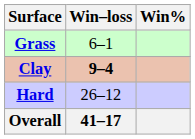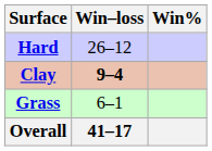 <table class="sortable wikitable">
 <tr>
 <th>Surface</th>
 <th>Win–loss</th>
 <th>Win%</th>
 </tr>
-<tr bgcolor=CCFFCC>
-<td align=center><strong><a href='#'>Grass</a></strong></td>
-<td align=center>6–1</td>
+<tr bgcolor=CCCCFF>
+<td align=center><strong><a href='#'>Hard</a></strong></td>
+<td align=center>26–12</td>
 <td align=center></td>
 </tr>
 <tr bgcolor=EBC2AF>
 <td align=center><strong><a href='#'>Clay</a></strong></td>
 <td align=center><strong>9–4</strong></td>
 <td align=center></td>
 </tr>
-<tr bgcolor=CCCCFF>
-<td align=center><strong><a href='#'>Hard</a></strong></td>
-<td align=center>26–12</td>
+<tr bgcolor=CCFFCC>
+<td align=center><strong><a href='#'>Grass</a></strong></td>
+<td align=center>6–1</td>
 <td align=center></td>
 </tr>
 <tr>
 <th>Overall</th>
 <th>41–17</th>
 <th></th>
 </tr>
 </table>
